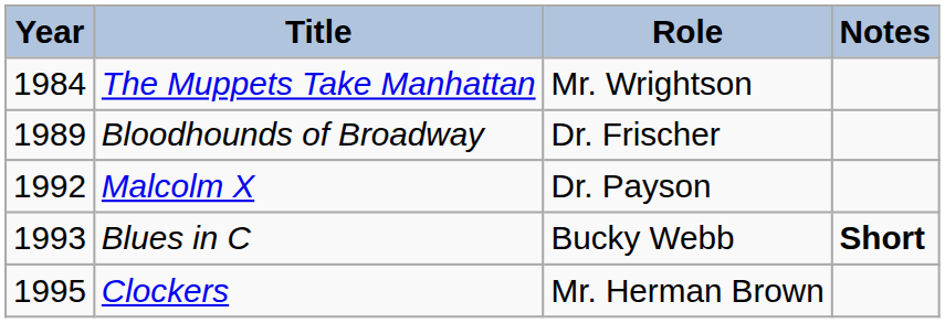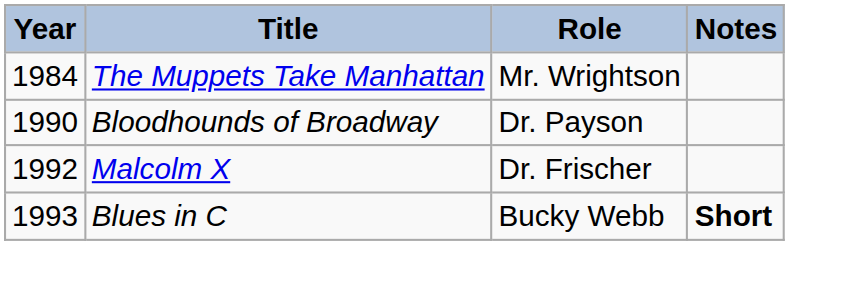 <table class="wikitable" style="font-size:90%">
 <tr style="text-align:center;">
 <th style="background:#B0C4DE;">Year</th>
 <th style="background:#B0C4DE;">Title</th>
 <th style="background:#B0C4DE;">Role</th>
 <th style="background:#B0C4DE;">Notes</th>
 </tr>
 <tr>
 <td>1984</td>
 <td><em><a href='#'>The Muppets Take Manhattan</a></em></td>
 <td>Mr. Wrightson</td>
 <td></td>
 </tr>
 <tr>
-<td>1989</td>
+<td>1990</td>
 <td><em>Bloodhounds of Broadway</em></td>
-<td>Dr. Frischer</td>
+<td>Dr. Payson</td>
 <td></td>
 </tr>
 <tr>
 <td>1992</td>
 <td><em><a href='#'>Malcolm X</a></em></td>
-<td>Dr. Payson</td>
+<td>Dr. Frischer</td>
 <td></td>
 </tr>
 <tr>
 <td>1993</td>
 <td><em>Blues in C</em></td>
 <td>Bucky Webb</td>
 <td><strong>Short</strong></td>
 </tr>
-<tr>
-<td>1995</td>
-<td><em><a href='#'>Clockers</a></em></td>
-<td>Mr. Herman Brown</td>
-<td></td>
-</tr>
 </table>
